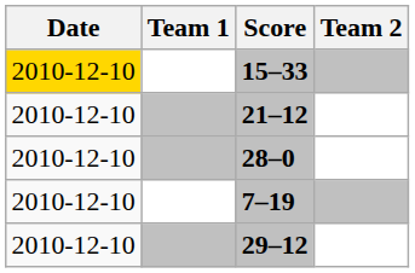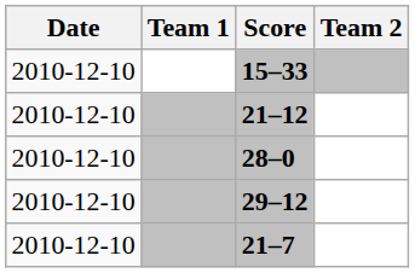 <table class="wikitable" style="margin:0.5em auto; font-size:95%">
 <tr>
 <th>Date</th>
 <th>Team 1</th>
 <th>Score</th>
 <th>Team 2</th>
 </tr>
 <tr>
-<td style="background: gold;">2010-12-10</td>
+<td>2010-12-10</td>
 <td bgcolor="white"></td>
 <td bgcolor="silver"><strong>15–33</strong></td>
 <td bgcolor="silver"><strong></strong></td>
 </tr>
 <tr>
 <td>2010-12-10</td>
 <td bgcolor="silver"><strong></strong></td>
 <td bgcolor="silver"><strong>21–12</strong></td>
 <td bgcolor="white"></td>
 </tr>
 <tr>
 <td>2010-12-10</td>
 <td bgcolor="silver"><strong></strong></td>
 <td bgcolor="silver"><strong>28–0</strong></td>
 <td bgcolor="white"></td>
 </tr>
 <tr>
 <td>2010-12-10</td>
+<td bgcolor="silver"><strong></strong></td>
+<td bgcolor="silver"><strong>29–12</strong></td>
 <td bgcolor="white"></td>
-<td bgcolor="silver"><strong>7–19</strong></td>
-<td bgcolor="silver"><strong></strong></td>
 </tr>
 <tr>
 <td>2010-12-10</td>
 <td bgcolor="silver"><strong></strong></td>
-<td bgcolor="silver"><strong>29–12</strong></td>
+<td bgcolor="silver"><strong>21–7</strong></td>
 <td bgcolor="white"></td>
 </tr>
 </table>
